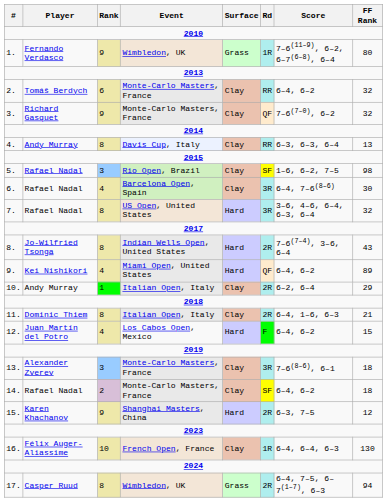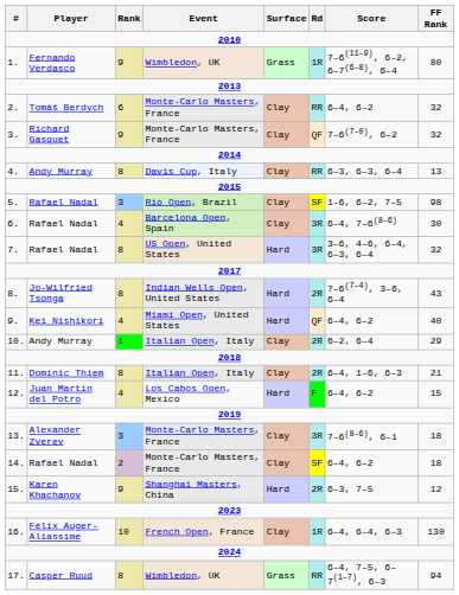 <table class="wikitable sortable">
 <tr>
 <th>#</th>
 <th>Player</th>
 <th>Rank</th>
 <th>Event</th>
 <th>Surface</th>
 <th>Rd</th>
 <th>Score</th>
 <th>FF Rank</th>
 </tr>
 <tr>
 <td colspan=8 style=text-align:center><strong><a href='#'>2010</a></strong></td>
 </tr>
 <tr>
 <td>1.</td>
 <td> <a href='#'>Fernando Verdasco</a></td>
 <td style=background:#eee8aa>9</td>
 <td style=background:#f3e6d7><a href='#'>Wimbledon</a>, UK</td>
 <td style=background:#cfc>Grass</td>
 <td style=background:#afeeee>1R</td>
 <td>7–6<sup>(11–9)</sup>, 6–2, 6–7<sup>(6–8)</sup>, 6–4</td>
 <td style=text-align:center>80</td>
 </tr>
 <tr>
 <td colspan=8 style=text-align:center><strong><a href='#'>2013</a></strong></td>
 </tr>
 <tr>
 <td>2.</td>
 <td> <a href='#'>Tomáš Berdych</a></td>
 <td style=background:#eee8aa>6</td>
 <td style=background:#e9e9e9><a href='#'>Monte-Carlo Masters</a>, France</td>
 <td style=background:#ebc2af>Clay</td>
 <td style=background:#afeeee>RR</td>
 <td>6–4, 6–2</td>
 <td style=text-align:center>32</td>
 </tr>
 <tr>
 <td>3.</td>
 <td> <a href='#'>Richard Gasquet</a></td>
 <td style=background:#eee8aa>9</td>
 <td style=background:#e9e9e9>Monte-Carlo Masters, France</td>
 <td style=background:#ebc2af>Clay</td>
 <td style=background:#ffebcd>QF</td>
 <td>7–6<sup>(7–0)</sup>, 6–2</td>
 <td style=text-align:center>32</td>
 </tr>
 <tr>
 <td colspan=8 style=text-align:center><strong><a href='#'>2014</a></strong></td>
 </tr>
 <tr>
 <td>4.</td>
 <td> <a href='#'>Andy Murray</a></td>
 <td style=background:#eee8aa>8</td>
 <td style=background:#ecf2ff><a href='#'>Davis Cup</a>, Italy</td>
 <td style=background:#ebc2af>Clay</td>
 <td style=background:#afeeee>RR</td>
 <td>6–3, 6–3, 6–4</td>
 <td style=text-align:center>13</td>
 </tr>
 <tr>
 <td colspan=8 style=text-align:center><strong><a href='#'>2015</a></strong></td>
 </tr>
 <tr>
 <td>5.</td>
 <td> <a href='#'>Rafael Nadal</a></td>
 <td style=background:#9cf>3</td>
 <td style=background:#d0f0c0><a href='#'>Rio Open</a>, Brazil</td>
 <td style=background:#ebc2af>Clay</td>
 <td style=background:yellow>SF</td>
 <td>1–6, 6–2, 7–5</td>
 <td style=text-align:center>98</td>
 </tr>
 <tr>
 <td>6.</td>
 <td> Rafael Nadal</td>
 <td style=background:#eee8aa>4</td>
 <td style=background:#d0f0c0><a href='#'>Barcelona Open</a>, Spain</td>
 <td style=background:#ebc2af>Clay</td>
 <td style=background:#afeeee>3R</td>
 <td>6–4, 7–6<sup>(8–6)</sup></td>
 <td style=text-align:center>30</td>
 </tr>
 <tr>
 <td>7.</td>
 <td> Rafael Nadal</td>
 <td style=background:#eee8aa>8</td>
 <td style=background:#f3e6d7><a href='#'>US Open</a>, United States</td>
 <td style=background:#ccf>Hard</td>
 <td style=background:#afeeee>3R</td>
 <td>3–6, 4–6, 6–4, 6–3, 6–4</td>
 <td style=text-align:center>32</td>
 </tr>
 <tr>
 <td colspan=8 style=text-align:center><strong><a href='#'>2017</a></strong></td>
 </tr>
 <tr>
 <td>8.</td>
 <td> <a href='#'>Jo-Wilfried Tsonga</a></td>
 <td style=background:#eee8aa>8</td>
 <td style=background:#e9e9e9><a href='#'>Indian Wells Open</a>, United States</td>
 <td style=background:#ccf>Hard</td>
 <td style=background:#afeeee>2R</td>
 <td>7–6<sup>(7–4)</sup>, 3–6, 6–4</td>
 <td style=text-align:center>43</td>
 </tr>
 <tr>
 <td>9.</td>
 <td> <a href='#'>Kei Nishikori</a></td>
 <td style=background:#eee8aa>4</td>
 <td style=background:#e9e9e9><a href='#'>Miami Open</a>, United States</td>
 <td style=background:#ccf>Hard</td>
 <td style=background:#ffebcd>QF</td>
 <td>6–4, 6–2</td>
-<td style=text-align:center>89</td>
+<td style=text-align:center>40</td>
 </tr>
 <tr>
 <td>10.</td>
 <td> Andy Murray</td>
 <td style=background:lime>1</td>
 <td style=background:#e9e9e9><a href='#'>Italian Open</a>, Italy</td>
 <td style=background:#ebc2af>Clay</td>
 <td style=background:#afeeee>2R</td>
 <td>6–2, 6–4</td>
 <td style=text-align:center>29</td>
 </tr>
 <tr>
 <td colspan=8 style=text-align:center><strong><a href='#'>2018</a></strong></td>
 </tr>
 <tr>
 <td>11.</td>
 <td> <a href='#'>Dominic Thiem</a></td>
 <td style=background:#eee8aa>8</td>
 <td style=background:#e9e9e9><a href='#'>Italian Open</a>, Italy</td>
 <td style=background:#ebc2af>Clay</td>
 <td style=background:#afeeee>2R</td>
 <td>6–4, 1–6, 6–3</td>
 <td style=text-align:center>21</td>
 </tr>
 <tr>
 <td>12.</td>
 <td> <a href='#'>Juan Martín del Potro</a></td>
 <td style=background:#eee8aa>4</td>
 <td><a href='#'>Los Cabos Open</a>, Mexico</td>
 <td style=background:#ccf>Hard</td>
 <td style=background:lime>F</td>
 <td>6–4, 6–2</td>
 <td style=text-align:center>15</td>
 </tr>
 <tr>
 <td colspan=8 style=text-align:center><strong><a href='#'>2019</a></strong></td>
 </tr>
 <tr>
 <td>13.</td>
 <td> <a href='#'>Alexander Zverev</a></td>
 <td style=background:#9cf>3</td>
 <td style=background:#e9e9e9><a href='#'>Monte-Carlo Masters</a>, France</td>
 <td style=background:#ebc2af>Clay</td>
 <td style=background:#afeeee>3R</td>
 <td>7–6<sup>(8–6)</sup>, 6–1</td>
 <td style=text-align:center>18</td>
 </tr>
 <tr>
 <td>14.</td>
 <td> Rafael Nadal</td>
 <td style=background:thistle>2</td>
 <td bgcolor=e9e9e9>Monte-Carlo Masters, France</td>
 <td style=background:#ebc2af>Clay</td>
 <td style=background:yellow>SF</td>
 <td>6–4, 6–2</td>
 <td style=text-align:center>18</td>
 </tr>
 <tr>
 <td>15.</td>
 <td> <a href='#'>Karen Khachanov</a></td>
 <td style=background:#eee8aa>9</td>
 <td style=background:#e9e9e9><a href='#'>Shanghai Masters</a>, China</td>
 <td style=background:#ccf>Hard</td>
 <td style=background:#afeeee>2R</td>
 <td>6–3, 7–5</td>
 <td style=text-align:center>12</td>
 </tr>
 <tr>
 <td colspan=8 style=text-align:center><strong><a href='#'>2023</a></strong></td>
 </tr>
 <tr>
 <td>16.</td>
 <td> <a href='#'>Félix Auger-Aliassime</a></td>
 <td style=background:#eee8aa>10</td>
 <td style=background:#f3e6d7><a href='#'>French Open</a>, France</td>
 <td style=background:#ebc2af>Clay</td>
 <td style=background:#afeeee>1R</td>
 <td>6–4, 6–4, 6–3</td>
 <td style=text-align:center>130</td>
 </tr>
 <tr>
 <td colspan=8 style=text-align:center><strong><a href='#'>2024</a></strong></td>
 </tr>
 <tr>
 <td>17.</td>
 <td> <a href='#'>Casper Ruud</a></td>
 <td style=background:#eee8aa>8</td>
 <td style=background:#f3e6d7><a href='#'>Wimbledon</a>, UK</td>
 <td style=background:#cfc>Grass</td>
-<td style=background:#afeeee>2R</td>
+<td style=background:#afeeee>RR</td>
 <td>6–4, 7–5, 6–7<sup>(1–7)</sup>, 6–3</td>
 <td style=text-align:center>94</td>
 </tr>
 </table>
